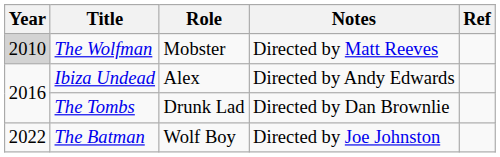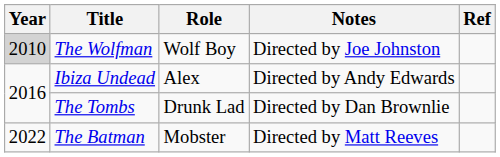 <table class="wikitable sortable">
 <tr>
 <th>Year</th>
 <th>Title</th>
 <th>Role</th>
 <th>Notes</th>
 <th>Ref</th>
 </tr>
 <tr>
 <td style="background: lightgrey;">2010</td>
 <td><em><a href='#'>The Wolfman</a></em></td>
-<td>Mobster</td>
-<td>Directed by <a href='#'>Matt Reeves</a></td>
+<td>Wolf Boy</td>
+<td>Directed by <a href='#'>Joe Johnston</a></td>
 <td></td>
 </tr>
 <tr>
 <td rowspan="2">2016</td>
 <td><em><a href='#'>Ibiza Undead</a></em></td>
 <td>Alex</td>
 <td>Directed by Andy Edwards</td>
 <td></td>
 </tr>
 <tr>
 <td><em><a href='#'>The Tombs</a></em></td>
 <td>Drunk Lad</td>
 <td>Directed by Dan Brownlie</td>
 <td></td>
 </tr>
 <tr>
 <td>2022</td>
 <td><a href='#'><em>The Batman</em></a></td>
-<td>Wolf Boy</td>
-<td>Directed by <a href='#'>Joe Johnston</a></td>
+<td>Mobster</td>
+<td>Directed by <a href='#'>Matt Reeves</a></td>
 <td></td>
 </tr>
 </table>
